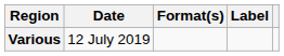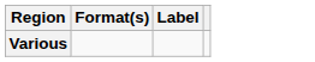 <table class="wikitable plainrowheaders">
 <tr>
 <th scope="col">Region</th>
-<th scope="col">Date</th>
 <th scope="col">Format(s)</th>
 <th scope="col">Label</th>
 <th scope="col"></th>
 </tr>
 <tr>
 <th scope="row">Various</th>
-<td>12 July 2019</td>
 <td></td>
 <td></td>
 <td></td>
 </tr>
 </table>
